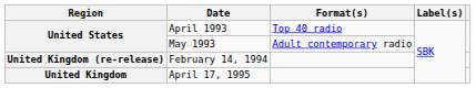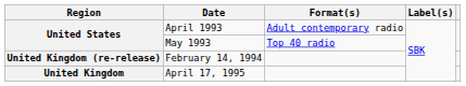 <table class="wikitable plainrowheaders">
 <tr>
 <th scope="col">Region</th>
 <th scope="col">Date</th>
 <th scope="col">Format(s)</th>
 <th scope="col">Label(s)</th>
 <th scope="col"></th>
 </tr>
 <tr>
 <th scope="row" rowspan="2">United States</th>
 <td>April 1993</td>
-<td><a href='#'>Top 40 radio</a></td>
+<td><a href='#'>Adult contemporary</a> radio</td>
 <td rowspan="4"><a href='#'>SBK</a></td>
 <td rowspan="2"></td>
 </tr>
 <tr>
 <td>May 1993</td>
-<td><a href='#'>Adult contemporary</a> radio</td>
+<td><a href='#'>Top 40 radio</a></td>
 </tr>
 <tr>
 <th scope="row">United Kingdom (re-release)</th>
 <td>February 14, 1994</td>
 <td></td>
 <td></td>
 </tr>
 <tr>
 <th scope="row">United Kingdom</th>
 <td>April 17, 1995</td>
 <td></td>
 <td></td>
 </tr>
 </table>
